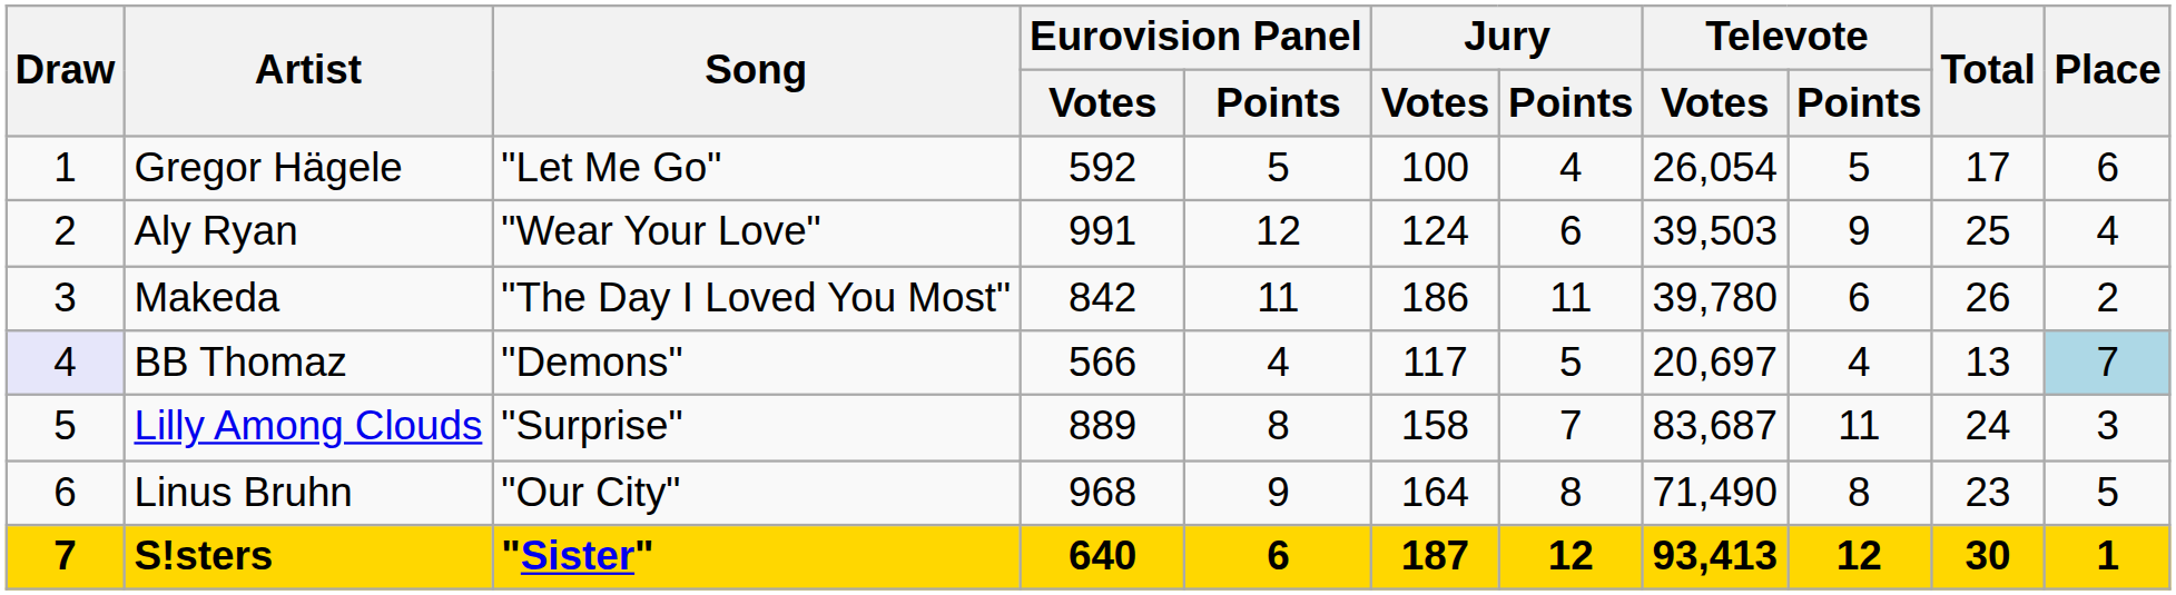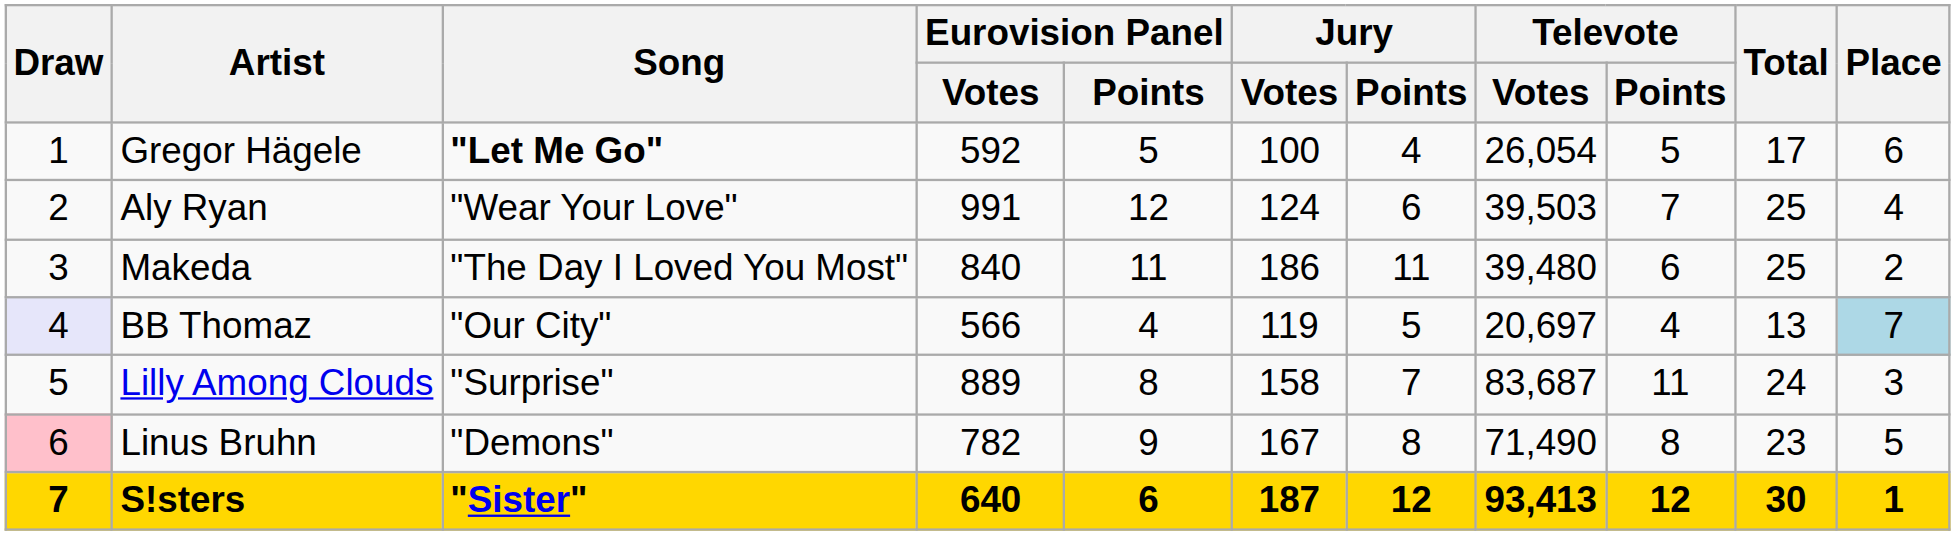 <table class="sortable wikitable" style="margin: 1em auto 1em auto; text-align:center;">
 <tr>
 <th rowspan="2">Draw</th>
 <th rowspan="2">Artist</th>
 <th rowspan="2">Song</th>
 <th colspan="2">Eurovision Panel</th>
 <th colspan="2">Jury</th>
 <th colspan="2">Televote</th>
 <th rowspan="2">Total</th>
 <th rowspan="2">Place</th>
 </tr>
 <tr>
 <th>Votes</th>
 <th>Points</th>
 <th>Votes</th>
 <th>Points</th>
 <th>Votes</th>
 <th>Points</th>
 </tr>
 <tr>
 <td>1</td>
 <td align="left">Gregor Hägele</td>
-<td align="left">"Let Me Go"</td>
+<td align="left"><strong>"Let Me Go"</strong></td>
 <td>592</td>
 <td>5</td>
 <td>100</td>
 <td>4</td>
 <td>26,054</td>
 <td>5</td>
 <td>17</td>
 <td>6</td>
 </tr>
 <tr>
 <td>2</td>
 <td align="left">Aly Ryan</td>
 <td align="left">"Wear Your Love"</td>
 <td>991</td>
 <td>12</td>
 <td>124</td>
 <td>6</td>
 <td>39,503</td>
-<td>9</td>
+<td>7</td>
 <td>25</td>
 <td>4</td>
 </tr>
 <tr>
 <td>3</td>
 <td align="left">Makeda</td>
 <td align="left">"The Day I Loved You Most"</td>
-<td>842</td>
+<td>840</td>
 <td>11</td>
 <td>186</td>
 <td>11</td>
-<td>39,780</td>
+<td>39,480</td>
 <td>6</td>
-<td>26</td>
+<td>25</td>
 <td>2</td>
 </tr>
 <tr>
 <td style="background: lavender;">4</td>
 <td align="left">BB Thomaz</td>
-<td align="left">"Demons"</td>
+<td align="left">"Our City"</td>
 <td>566</td>
 <td>4</td>
-<td>117</td>
+<td>119</td>
 <td>5</td>
 <td>20,697</td>
 <td>4</td>
 <td>13</td>
 <td style="background: lightblue;">7</td>
 </tr>
 <tr>
 <td>5</td>
 <td align="left"><a href='#'>Lilly Among Clouds</a></td>
 <td align="left">"Surprise"</td>
 <td>889</td>
 <td>8</td>
 <td>158</td>
 <td>7</td>
 <td>83,687</td>
 <td>11</td>
 <td>24</td>
 <td>3</td>
 </tr>
 <tr>
-<td>6</td>
+<td style="background: pink;">6</td>
 <td align="left">Linus Bruhn</td>
-<td align="left">"Our City"</td>
-<td>968</td>
+<td align="left">"Demons"</td>
+<td>782</td>
 <td>9</td>
-<td>164</td>
+<td>167</td>
 <td>8</td>
 <td>71,490</td>
 <td>8</td>
 <td>23</td>
 <td>5</td>
 </tr>
 <tr style="font-weight:bold; background:gold;">
 <td>7</td>
 <td align="left">S!sters</td>
 <td align="left">"<a href='#'>Sister</a>"</td>
 <td>640</td>
 <td>6</td>
 <td>187</td>
 <td>12</td>
 <td>93,413</td>
 <td>12</td>
 <td>30</td>
 <td>1</td>
 </tr>
 </table>
